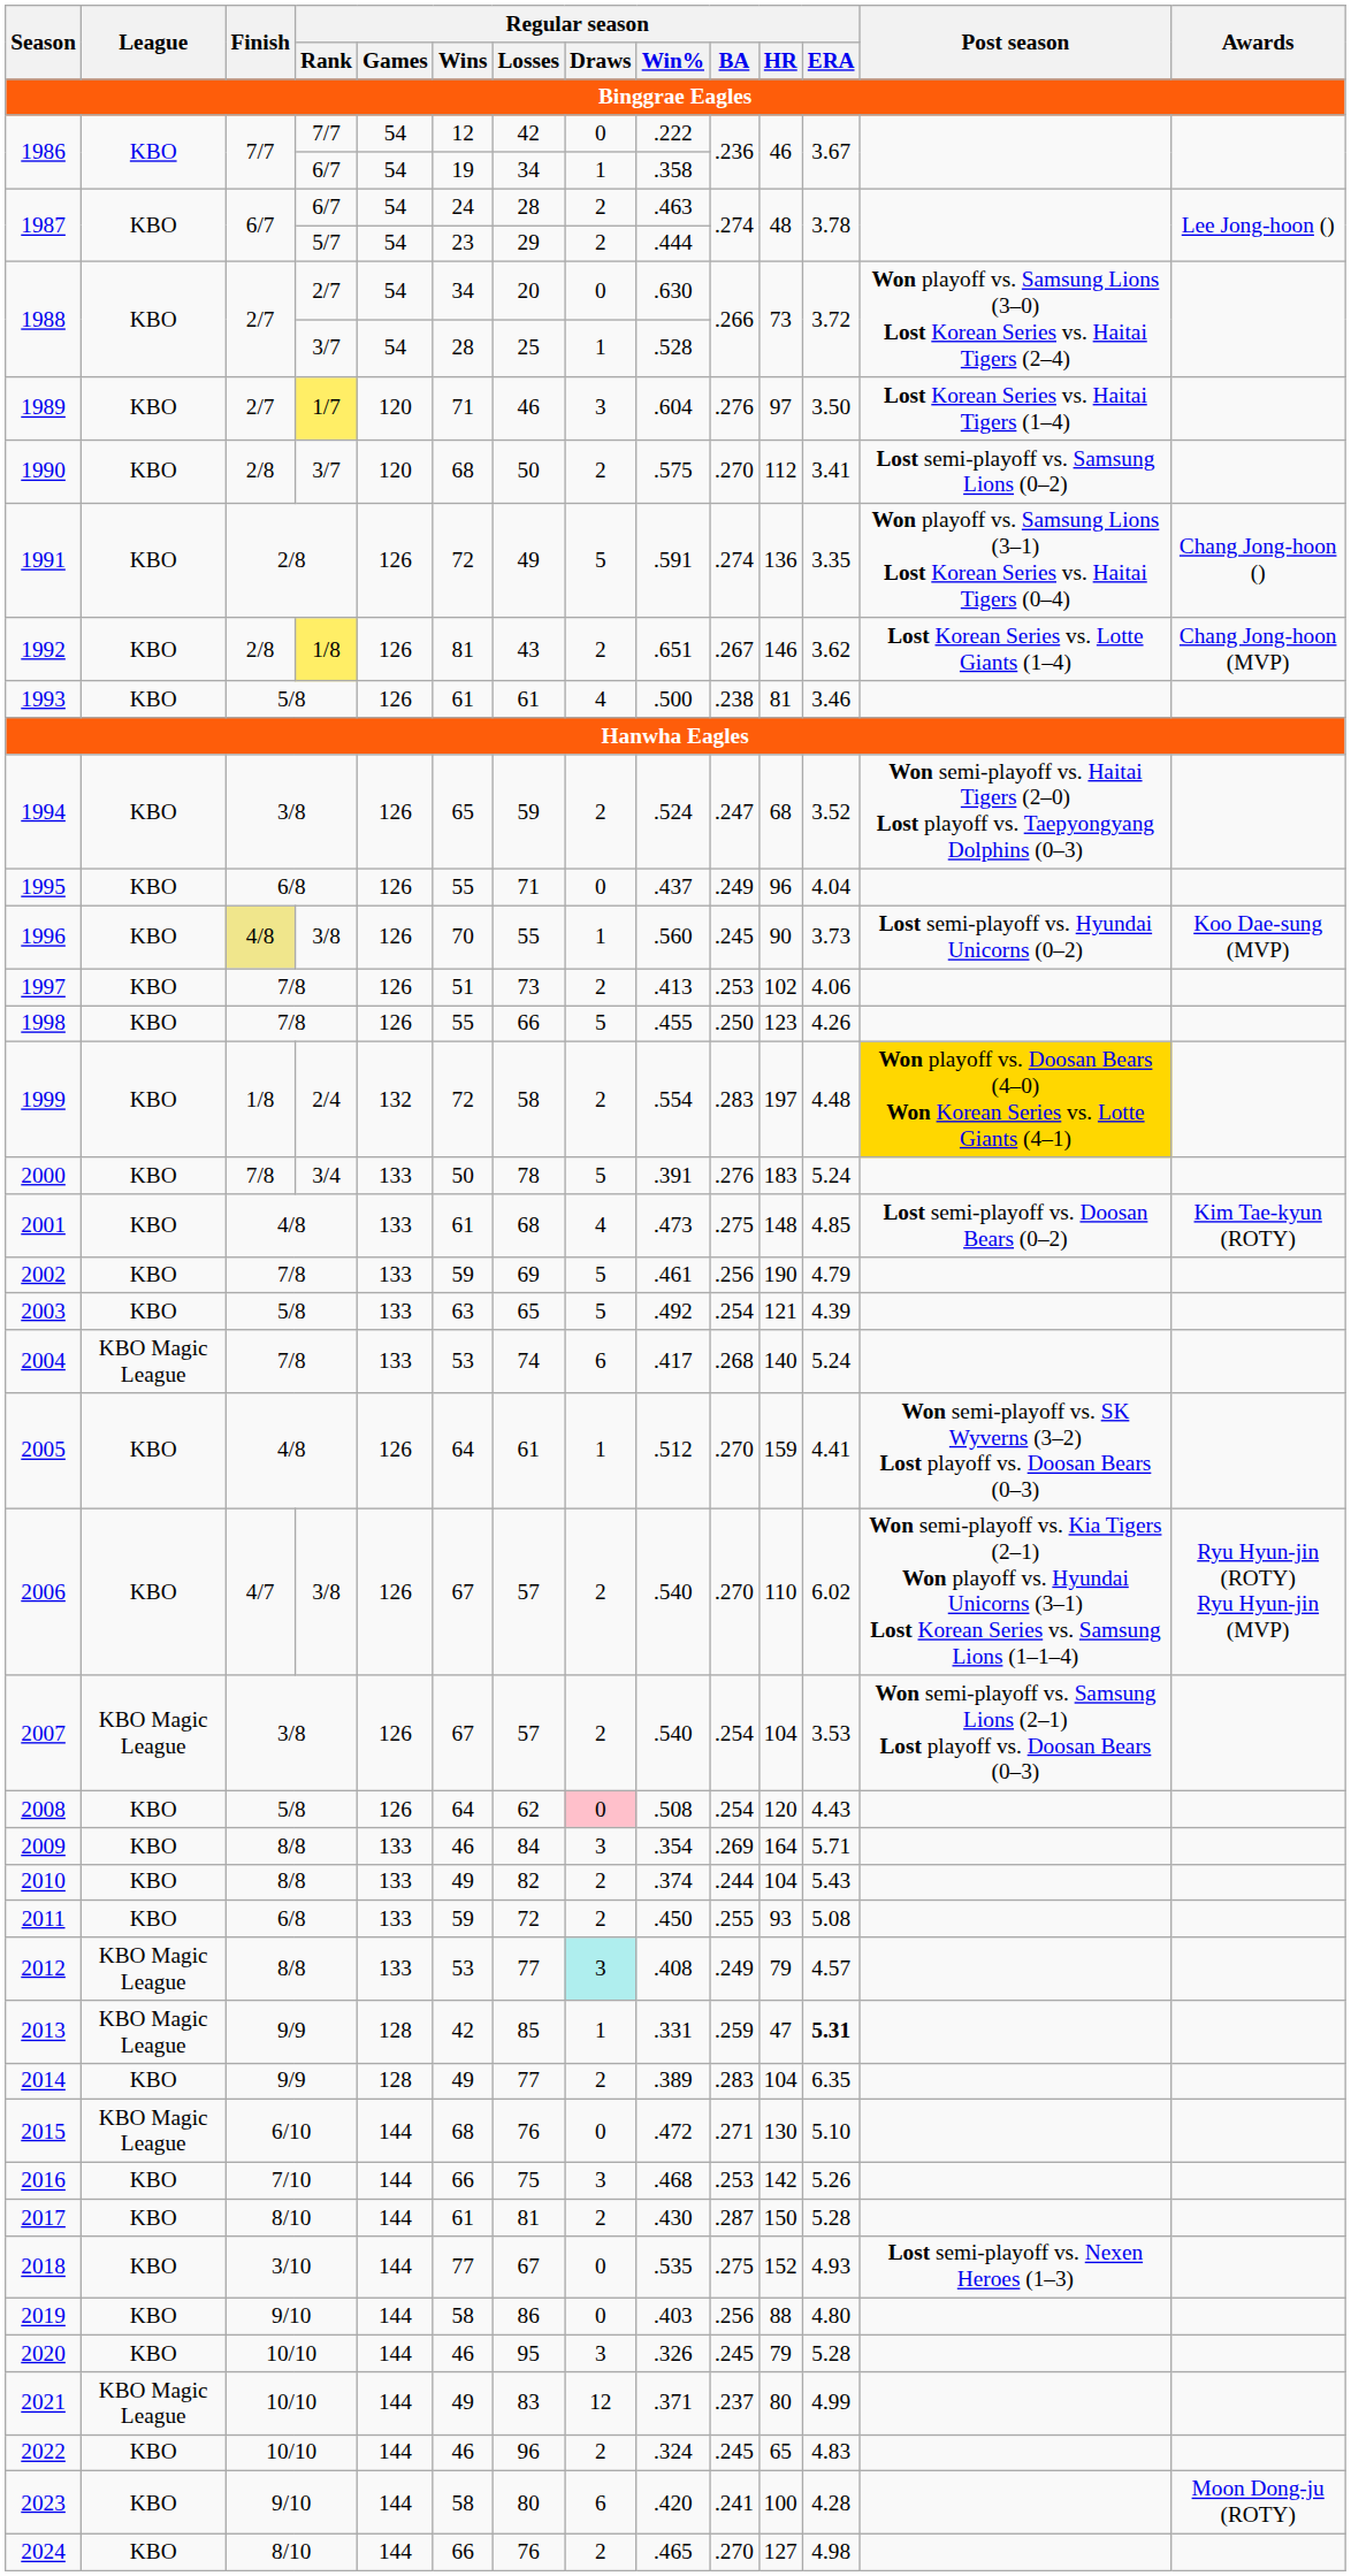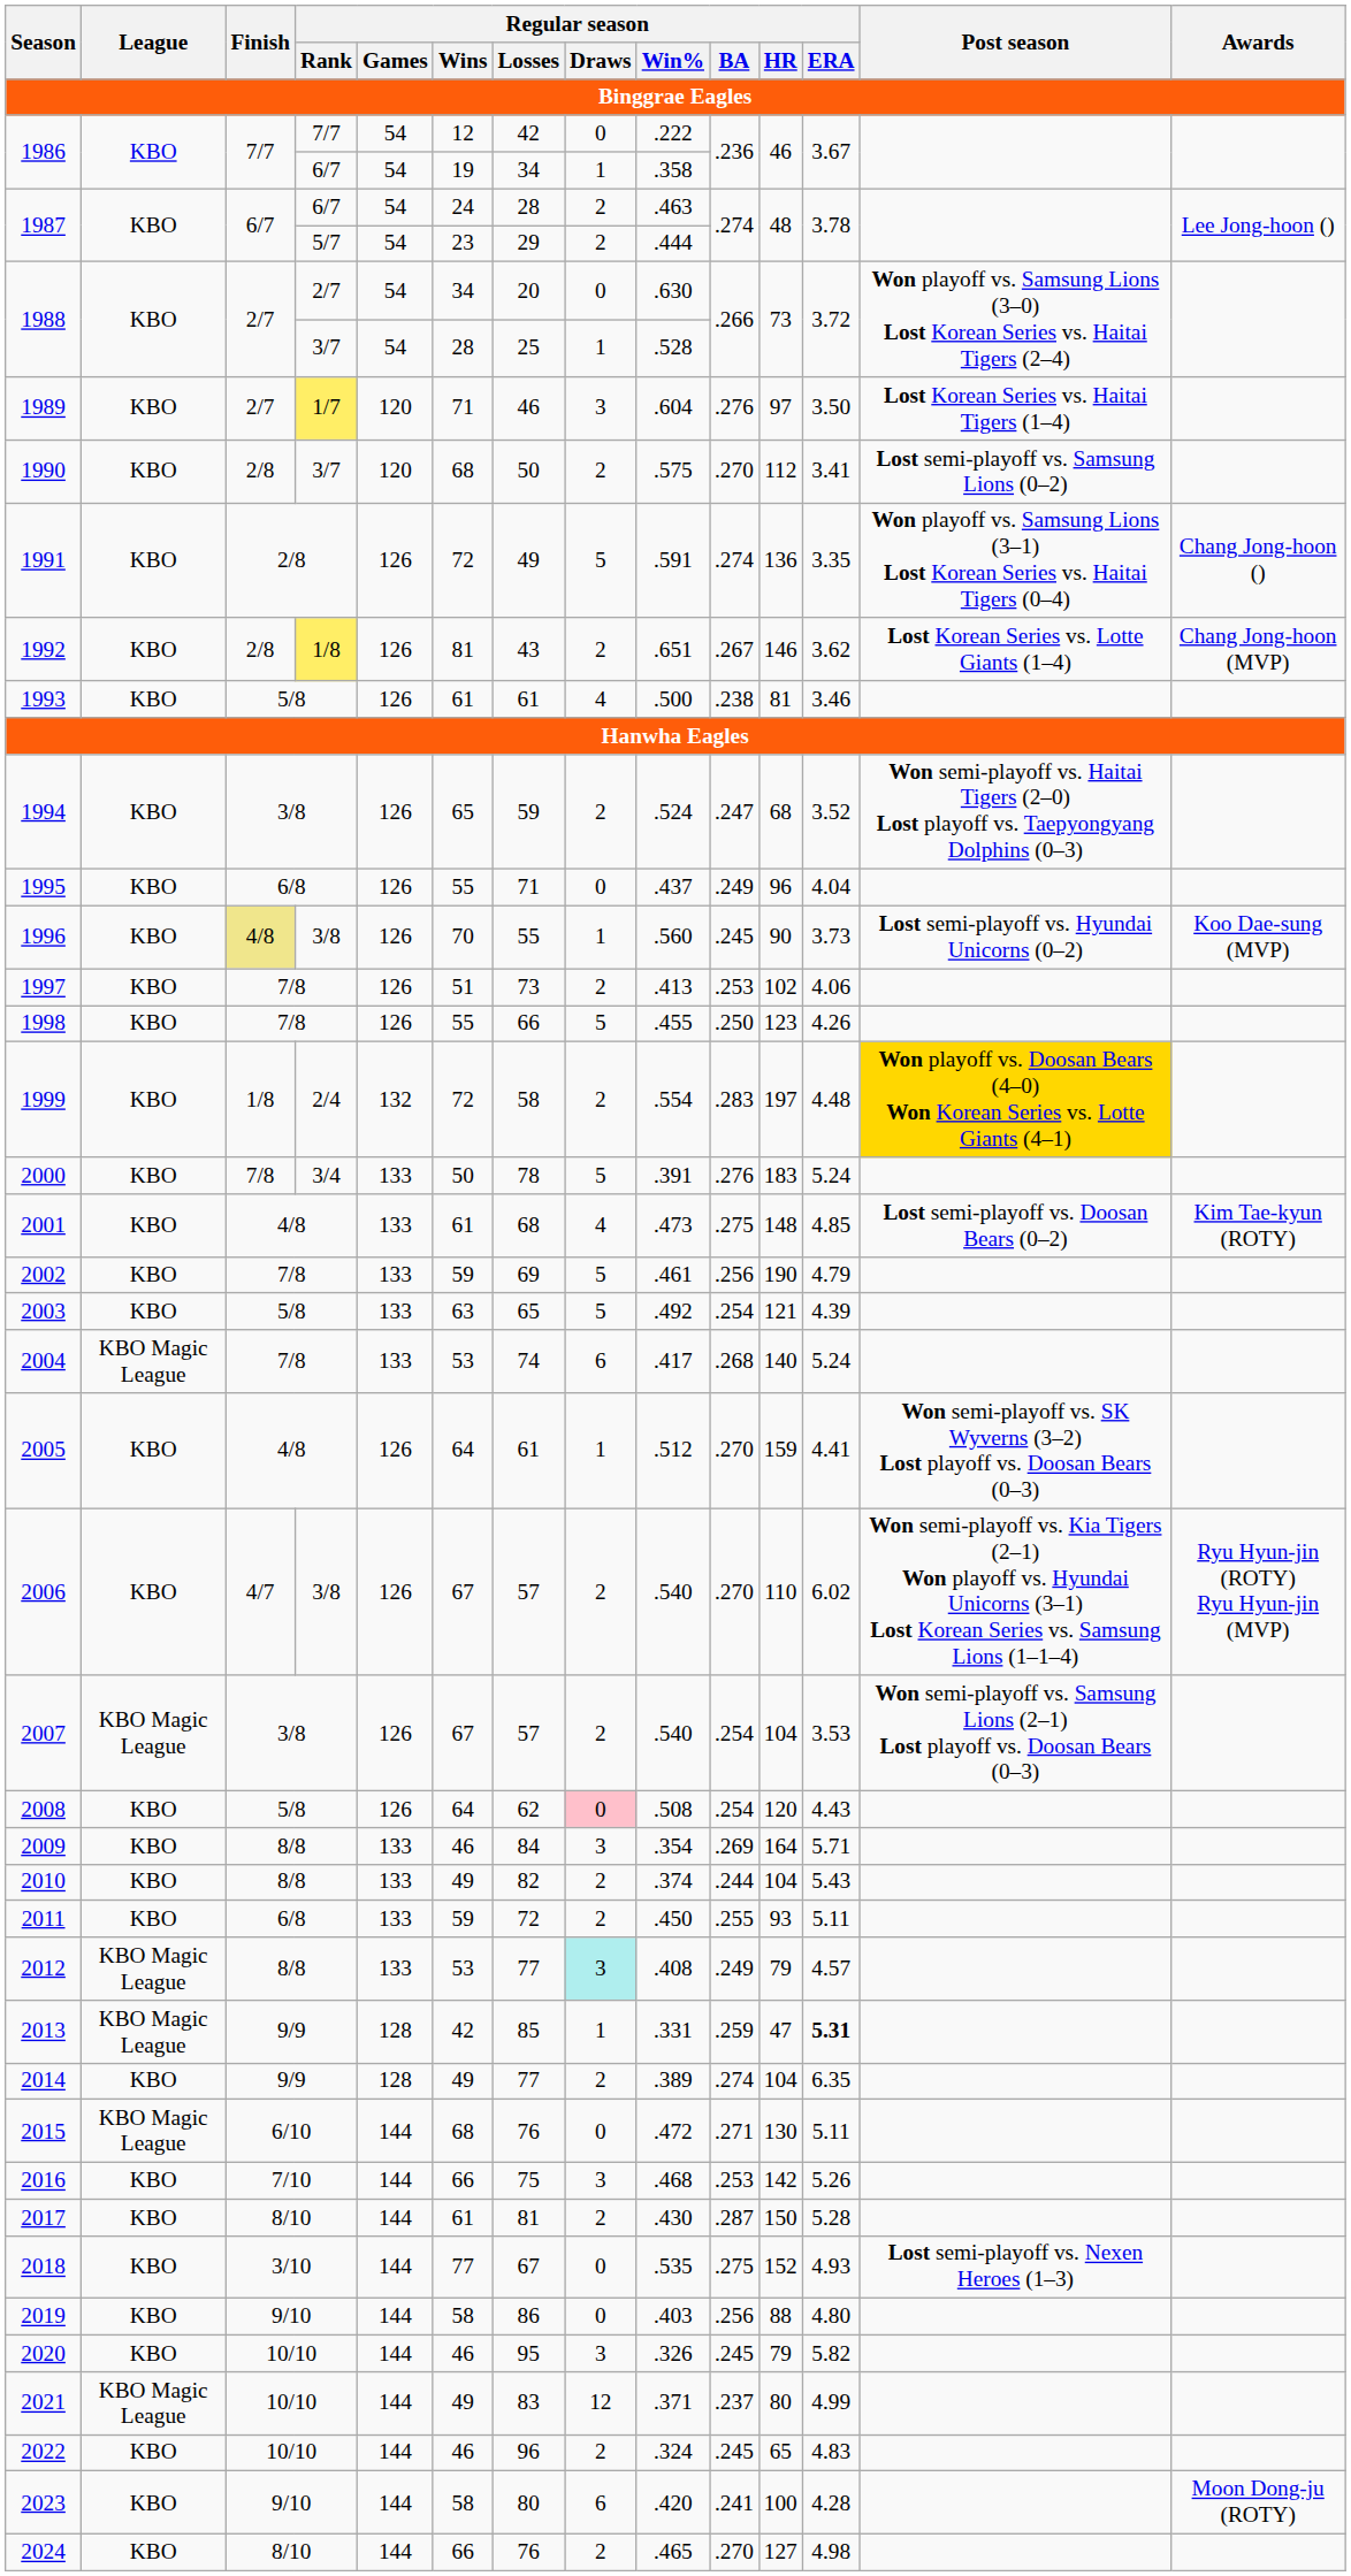 <table class="wikitable" style="text-align:center; font-size:90%;">
 <tr>
 <th rowspan="2">Season</th>
 <th rowspan="2">League</th>
 <th rowspan="2">Finish</th>
 <th colspan="9">Regular season</th>
 <th rowspan="2">Post season</th>
 <th rowspan="2">Awards</th>
 </tr>
 <tr>
 <th>Rank</th>
 <th>Games</th>
 <th>Wins</th>
 <th>Losses</th>
 <th>Draws</th>
 <th><a href='#'>Win%</a></th>
 <th><a href='#'>BA</a></th>
 <th><a href='#'>HR</a></th>
 <th><a href='#'>ERA</a></th>
 </tr>
 <tr>
 <td colspan="14" style="background:#FE5D0A; color:white"><strong>Binggrae Eagles</strong></td>
 </tr>
 <tr>
 <td rowspan="2"><a href='#'>1986</a></td>
 <td rowspan="2"><a href='#'>KBO</a></td>
 <td rowspan="2">7/7</td>
 <td>7/7</td>
 <td>54</td>
 <td>12</td>
 <td>42</td>
 <td>0</td>
 <td>.222</td>
 <td rowspan="2">.236</td>
 <td rowspan="2">46</td>
 <td rowspan="2">3.67</td>
 <td rowspan="2"></td>
 <td rowspan="2"> </td>
 </tr>
 <tr>
 <td>6/7</td>
 <td>54</td>
 <td>19</td>
 <td>34</td>
 <td>1</td>
 <td>.358</td>
 </tr>
 <tr>
 <td rowspan="2"><a href='#'>1987</a></td>
 <td rowspan="2">KBO</td>
 <td rowspan="2">6/7</td>
 <td>6/7</td>
 <td>54</td>
 <td>24</td>
 <td>28</td>
 <td>2</td>
 <td>.463</td>
 <td rowspan="2">.274</td>
 <td rowspan="2">48</td>
 <td rowspan="2">3.78</td>
 <td rowspan="2"></td>
 <td rowspan="2"><a href='#'>Lee Jong-hoon</a> ()</td>
 </tr>
 <tr>
 <td>5/7</td>
 <td>54</td>
 <td>23</td>
 <td>29</td>
 <td>2</td>
 <td>.444</td>
 </tr>
 <tr>
 <td rowspan="2"><a href='#'>1988</a></td>
 <td rowspan="2">KBO</td>
 <td rowspan="2">2/7</td>
 <td>2/7</td>
 <td>54</td>
 <td>34</td>
 <td>20</td>
 <td>0</td>
 <td>.630</td>
 <td rowspan="2">.266</td>
 <td rowspan="2">73</td>
 <td rowspan="2">3.72</td>
 <td rowspan="2"><strong>Won</strong> playoff vs. <a href='#'>Samsung Lions</a> (3–0)<br><strong>Lost</strong> <a href='#'>Korean Series</a> vs. <a href='#'>Haitai Tigers</a> (2–4)</td>
 <td rowspan="2"> </td>
 </tr>
 <tr>
 <td>3/7</td>
 <td>54</td>
 <td>28</td>
 <td>25</td>
 <td>1</td>
 <td>.528</td>
 </tr>
 <tr>
 <td><a href='#'>1989</a></td>
 <td>KBO</td>
 <td>2/7</td>
 <td style="background:#fe6;">1/7</td>
 <td>120</td>
 <td>71</td>
 <td>46</td>
 <td>3</td>
 <td>.604</td>
 <td>.276</td>
 <td>97</td>
 <td>3.50</td>
 <td><strong>Lost</strong> <a href='#'>Korean Series</a> vs. <a href='#'>Haitai Tigers</a> (1–4)</td>
 <td> </td>
 </tr>
 <tr>
 <td><a href='#'>1990</a></td>
 <td>KBO</td>
 <td>2/8</td>
 <td>3/7</td>
 <td>120</td>
 <td>68</td>
 <td>50</td>
 <td>2</td>
 <td>.575</td>
 <td>.270</td>
 <td>112</td>
 <td>3.41</td>
 <td><strong>Lost</strong> semi-playoff vs. <a href='#'>Samsung Lions</a> (0–2)</td>
 <td> </td>
 </tr>
 <tr>
 <td><a href='#'>1991</a></td>
 <td>KBO</td>
 <td colspan="2">2/8</td>
 <td>126</td>
 <td>72</td>
 <td>49</td>
 <td>5</td>
 <td>.591</td>
 <td>.274</td>
 <td>136</td>
 <td>3.35</td>
 <td><strong>Won</strong> playoff vs. <a href='#'>Samsung Lions</a> (3–1)<br><strong>Lost</strong> <a href='#'>Korean Series</a> vs. <a href='#'>Haitai Tigers</a> (0–4)</td>
 <td><a href='#'>Chang Jong-hoon</a> ()</td>
 </tr>
 <tr>
 <td><a href='#'>1992</a></td>
 <td>KBO</td>
 <td>2/8</td>
 <td style="background:#fe6;">1/8</td>
 <td>126</td>
 <td>81</td>
 <td>43</td>
 <td>2</td>
 <td>.651</td>
 <td>.267</td>
 <td>146</td>
 <td>3.62</td>
 <td><strong>Lost</strong> <a href='#'>Korean Series</a> vs. <a href='#'>Lotte Giants</a> (1–4)</td>
 <td><a href='#'>Chang Jong-hoon</a> (MVP)</td>
 </tr>
 <tr>
 <td><a href='#'>1993</a></td>
 <td>KBO</td>
 <td colspan="2">5/8</td>
 <td>126</td>
 <td>61</td>
 <td>61</td>
 <td>4</td>
 <td>.500</td>
 <td>.238</td>
 <td>81</td>
 <td>3.46</td>
 <td></td>
 <td> </td>
 </tr>
 <tr>
 <td colspan="14" style="background:#FE5D0A; color:white"><strong>Hanwha Eagles</strong></td>
 </tr>
 <tr>
 <td><a href='#'>1994</a></td>
 <td>KBO</td>
 <td colspan="2">3/8</td>
 <td>126</td>
 <td>65</td>
 <td>59</td>
 <td>2</td>
 <td>.524</td>
 <td>.247</td>
 <td>68</td>
 <td>3.52</td>
 <td><strong>Won</strong> semi-playoff vs. <a href='#'>Haitai Tigers</a> (2–0)<br><strong>Lost</strong> playoff vs. <a href='#'>Taepyongyang Dolphins</a> (0–3)</td>
 <td> </td>
 </tr>
 <tr>
 <td><a href='#'>1995</a></td>
 <td>KBO</td>
 <td colspan="2">6/8</td>
 <td>126</td>
 <td>55</td>
 <td>71</td>
 <td>0</td>
 <td>.437</td>
 <td>.249</td>
 <td>96</td>
 <td>4.04</td>
 <td></td>
 <td> </td>
 </tr>
 <tr>
 <td><a href='#'>1996</a></td>
 <td>KBO</td>
 <td style="background: khaki;">4/8</td>
 <td>3/8</td>
 <td>126</td>
 <td>70</td>
 <td>55</td>
 <td>1</td>
 <td>.560</td>
 <td>.245</td>
 <td>90</td>
 <td>3.73</td>
 <td><strong>Lost</strong> semi-playoff vs. <a href='#'>Hyundai Unicorns</a> (0–2)</td>
 <td><a href='#'>Koo Dae-sung</a> (MVP)</td>
 </tr>
 <tr>
 <td><a href='#'>1997</a></td>
 <td>KBO</td>
 <td colspan="2">7/8</td>
 <td>126</td>
 <td>51</td>
 <td>73</td>
 <td>2</td>
 <td>.413</td>
 <td>.253</td>
 <td>102</td>
 <td>4.06</td>
 <td></td>
 <td> </td>
 </tr>
 <tr>
 <td><a href='#'>1998</a></td>
 <td>KBO</td>
 <td colspan="2">7/8</td>
 <td>126</td>
 <td>55</td>
 <td>66</td>
 <td>5</td>
 <td>.455</td>
 <td>.250</td>
 <td>123</td>
 <td>4.26</td>
 <td></td>
 <td> </td>
 </tr>
 <tr>
 <td><a href='#'>1999</a></td>
 <td>KBO</td>
 <td>1/8</td>
 <td>2/4</td>
 <td>132</td>
 <td>72</td>
 <td>58</td>
 <td>2</td>
 <td>.554</td>
 <td>.283</td>
 <td>197</td>
 <td>4.48</td>
 <td bgcolor="gold"><strong>Won</strong> playoff vs. <a href='#'>Doosan Bears</a> (4–0)<br><strong>Won</strong> <a href='#'>Korean Series</a> vs. <a href='#'>Lotte Giants</a> (4–1)</td>
 <td> </td>
 </tr>
 <tr>
 <td><a href='#'>2000</a></td>
 <td>KBO</td>
 <td>7/8</td>
 <td>3/4</td>
 <td>133</td>
 <td>50</td>
 <td>78</td>
 <td>5</td>
 <td>.391</td>
 <td>.276</td>
 <td>183</td>
 <td>5.24</td>
 <td></td>
 <td> </td>
 </tr>
 <tr>
 <td><a href='#'>2001</a></td>
 <td>KBO</td>
 <td colspan="2">4/8</td>
 <td>133</td>
 <td>61</td>
 <td>68</td>
 <td>4</td>
 <td>.473</td>
 <td>.275</td>
 <td>148</td>
 <td>4.85</td>
 <td><strong>Lost</strong> semi-playoff vs. <a href='#'>Doosan Bears</a> (0–2)</td>
 <td><a href='#'>Kim Tae-kyun</a> (ROTY)</td>
 </tr>
 <tr>
 <td><a href='#'>2002</a></td>
 <td>KBO</td>
 <td colspan="2">7/8</td>
 <td>133</td>
 <td>59</td>
 <td>69</td>
 <td>5</td>
 <td>.461</td>
 <td>.256</td>
 <td>190</td>
 <td>4.79</td>
 <td></td>
 <td> </td>
 </tr>
 <tr>
 <td><a href='#'>2003</a></td>
 <td>KBO</td>
 <td colspan="2">5/8</td>
 <td>133</td>
 <td>63</td>
 <td>65</td>
 <td>5</td>
 <td>.492</td>
 <td>.254</td>
 <td>121</td>
 <td>4.39</td>
 <td></td>
 <td> </td>
 </tr>
 <tr>
 <td><a href='#'>2004</a></td>
 <td>KBO Magic League</td>
 <td colspan="2">7/8</td>
 <td>133</td>
 <td>53</td>
 <td>74</td>
 <td>6</td>
 <td>.417</td>
 <td>.268</td>
 <td>140</td>
 <td>5.24</td>
 <td></td>
 <td> </td>
 </tr>
 <tr>
 <td><a href='#'>2005</a></td>
 <td>KBO</td>
 <td colspan="2">4/8</td>
 <td>126</td>
 <td>64</td>
 <td>61</td>
 <td>1</td>
 <td>.512</td>
 <td>.270</td>
 <td>159</td>
 <td>4.41</td>
 <td><strong>Won</strong> semi-playoff vs. <a href='#'>SK Wyverns</a> (3–2)<br><strong>Lost</strong> playoff vs. <a href='#'>Doosan Bears</a> (0–3)</td>
 <td> </td>
 </tr>
 <tr>
 <td><a href='#'>2006</a></td>
 <td>KBO</td>
 <td>4/7</td>
 <td>3/8</td>
 <td>126</td>
 <td>67</td>
 <td>57</td>
 <td>2</td>
 <td>.540</td>
 <td>.270</td>
 <td>110</td>
 <td>6.02</td>
 <td><strong>Won</strong> semi-playoff vs. <a href='#'>Kia Tigers</a> (2–1)<br><strong>Won</strong> playoff vs. <a href='#'>Hyundai Unicorns</a> (3–1)<br> <strong>Lost</strong> <a href='#'>Korean Series</a> vs. <a href='#'>Samsung Lions</a> (1–1–4)</td>
 <td><a href='#'>Ryu Hyun-jin</a> (ROTY)<br><a href='#'>Ryu Hyun-jin</a> (MVP)</td>
 </tr>
 <tr>
 <td><a href='#'>2007</a></td>
 <td>KBO Magic League</td>
 <td colspan="2">3/8</td>
 <td>126</td>
 <td>67</td>
 <td>57</td>
 <td>2</td>
 <td>.540</td>
 <td>.254</td>
 <td>104</td>
 <td>3.53</td>
 <td><strong>Won</strong> semi-playoff vs. <a href='#'>Samsung Lions</a> (2–1)<br><strong>Lost</strong> playoff vs. <a href='#'>Doosan Bears</a> (0–3)</td>
 <td> </td>
 </tr>
 <tr>
 <td><a href='#'>2008</a></td>
 <td>KBO</td>
 <td colspan="2">5/8</td>
 <td>126</td>
 <td>64</td>
 <td>62</td>
 <td style="background: pink;">0</td>
 <td>.508</td>
 <td>.254</td>
 <td>120</td>
 <td>4.43</td>
 <td></td>
 <td> </td>
 </tr>
 <tr>
 <td><a href='#'>2009</a></td>
 <td>KBO</td>
 <td colspan="2">8/8</td>
 <td>133</td>
 <td>46</td>
 <td>84</td>
 <td>3</td>
 <td>.354</td>
 <td>.269</td>
 <td>164</td>
 <td>5.71</td>
 <td></td>
 <td> </td>
 </tr>
 <tr>
 <td><a href='#'>2010</a></td>
 <td>KBO</td>
 <td colspan="2">8/8</td>
 <td>133</td>
 <td>49</td>
 <td>82</td>
 <td>2</td>
 <td>.374</td>
 <td>.244</td>
 <td>104</td>
 <td>5.43</td>
 <td></td>
 <td> </td>
 </tr>
 <tr>
 <td><a href='#'>2011</a></td>
 <td>KBO</td>
 <td colspan="2">6/8</td>
 <td>133</td>
 <td>59</td>
 <td>72</td>
 <td>2</td>
 <td>.450</td>
 <td>.255</td>
 <td>93</td>
-<td>5.08</td>
+<td>5.11</td>
 <td></td>
 <td> </td>
 </tr>
 <tr>
 <td><a href='#'>2012</a></td>
 <td>KBO Magic League</td>
 <td colspan="2">8/8</td>
 <td>133</td>
 <td>53</td>
 <td>77</td>
 <td style="background: paleturquoise;">3</td>
 <td>.408</td>
 <td>.249</td>
 <td>79</td>
 <td>4.57</td>
 <td></td>
 <td> </td>
 </tr>
 <tr>
 <td><a href='#'>2013</a></td>
 <td>KBO Magic League</td>
 <td colspan="2">9/9</td>
 <td>128</td>
 <td>42</td>
 <td>85</td>
 <td>1</td>
 <td>.331</td>
 <td>.259</td>
 <td>47</td>
 <td><strong>5.31</strong></td>
 <td></td>
 <td> </td>
 </tr>
 <tr>
 <td><a href='#'>2014</a></td>
 <td>KBO</td>
 <td colspan="2">9/9</td>
 <td>128</td>
 <td>49</td>
 <td>77</td>
 <td>2</td>
 <td>.389</td>
-<td>.283</td>
+<td>.274</td>
 <td>104</td>
 <td>6.35</td>
 <td></td>
 <td> </td>
 </tr>
 <tr>
 <td><a href='#'>2015</a></td>
 <td>KBO Magic League</td>
 <td colspan="2">6/10</td>
 <td>144</td>
 <td>68</td>
 <td>76</td>
 <td>0</td>
 <td>.472</td>
 <td>.271</td>
 <td>130</td>
-<td>5.10</td>
+<td>5.11</td>
 <td></td>
 <td> </td>
 </tr>
 <tr>
 <td><a href='#'>2016</a></td>
 <td>KBO</td>
 <td colspan="2">7/10</td>
 <td>144</td>
 <td>66</td>
 <td>75</td>
 <td>3</td>
 <td>.468</td>
 <td>.253</td>
 <td>142</td>
 <td>5.26</td>
 <td></td>
 <td> </td>
 </tr>
 <tr>
 <td><a href='#'>2017</a></td>
 <td>KBO</td>
 <td colspan="2">8/10</td>
 <td>144</td>
 <td>61</td>
 <td>81</td>
 <td>2</td>
 <td>.430</td>
 <td>.287</td>
 <td>150</td>
 <td>5.28</td>
 <td></td>
 <td> </td>
 </tr>
 <tr>
 <td><a href='#'>2018</a></td>
 <td>KBO</td>
 <td colspan="2">3/10</td>
 <td>144</td>
 <td>77</td>
 <td>67</td>
 <td>0</td>
 <td>.535</td>
 <td>.275</td>
 <td>152</td>
 <td>4.93</td>
 <td><strong>Lost</strong> semi-playoff vs. <a href='#'>Nexen Heroes</a> (1–3)</td>
 <td> </td>
 </tr>
 <tr>
 <td><a href='#'>2019</a></td>
 <td>KBO</td>
 <td colspan="2">9/10</td>
 <td>144</td>
 <td>58</td>
 <td>86</td>
 <td>0</td>
 <td>.403</td>
 <td>.256</td>
 <td>88</td>
 <td>4.80</td>
 <td></td>
 <td> </td>
 </tr>
 <tr>
 <td><a href='#'>2020</a></td>
 <td>KBO</td>
 <td colspan="2">10/10</td>
 <td>144</td>
 <td>46</td>
 <td>95</td>
 <td>3</td>
 <td>.326</td>
 <td>.245</td>
 <td>79</td>
-<td>5.28</td>
+<td>5.82</td>
 <td></td>
 <td> </td>
 </tr>
 <tr>
 <td><a href='#'>2021</a></td>
 <td>KBO Magic League</td>
 <td colspan="2">10/10</td>
 <td>144</td>
 <td>49</td>
 <td>83</td>
 <td>12</td>
 <td>.371</td>
 <td>.237</td>
 <td>80</td>
 <td>4.99</td>
 <td></td>
 <td> </td>
 </tr>
 <tr>
 <td><a href='#'>2022</a></td>
 <td>KBO</td>
 <td colspan="2">10/10</td>
 <td>144</td>
 <td>46</td>
 <td>96</td>
 <td>2</td>
 <td>.324</td>
 <td>.245</td>
 <td>65</td>
 <td>4.83</td>
 <td></td>
 <td> </td>
 </tr>
 <tr>
 <td><a href='#'>2023</a></td>
 <td>KBO</td>
 <td colspan="2">9/10</td>
 <td>144</td>
 <td>58</td>
 <td>80</td>
 <td>6</td>
 <td>.420</td>
 <td>.241</td>
 <td>100</td>
 <td>4.28</td>
 <td></td>
 <td><a href='#'>Moon Dong-ju</a> (ROTY)</td>
 </tr>
 <tr>
 <td><a href='#'>2024</a></td>
 <td>KBO</td>
 <td colspan="2">8/10</td>
 <td>144</td>
 <td>66</td>
 <td>76</td>
 <td>2</td>
 <td>.465</td>
 <td>.270</td>
 <td>127</td>
 <td>4.98</td>
 <td></td>
 <td> </td>
 </tr>
 </table>
